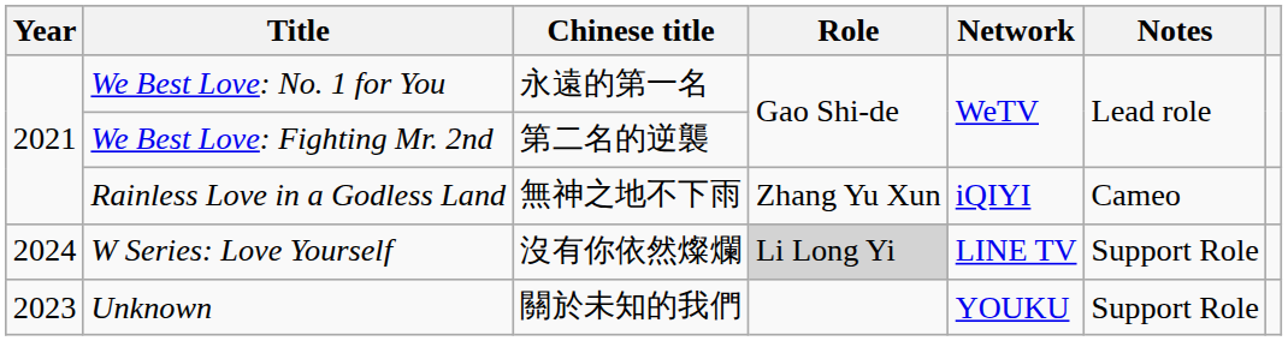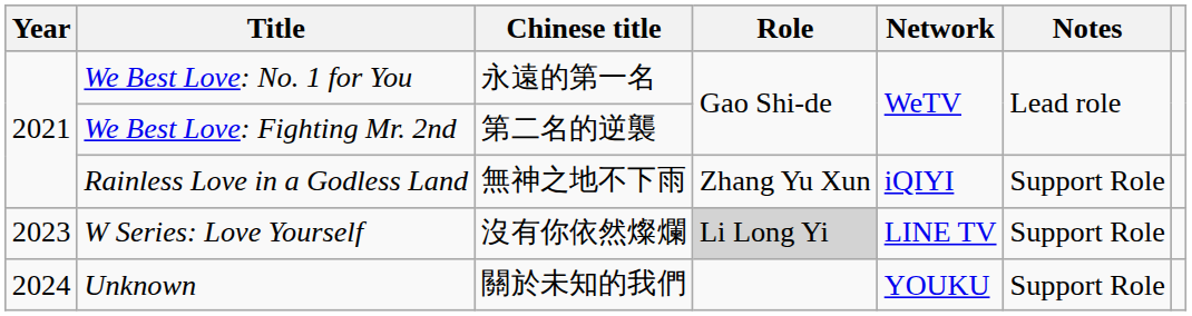 <table class="wikitable sortable plainrowheaders">
 <tr style="background:#ccc; text-align:center;">
 <th scope="col">Year</th>
 <th scope="col">Title</th>
 <th scope="col">Chinese title</th>
 <th scope="col">Role</th>
 <th scope="col">Network</th>
 <th scope="col" class="unsortable">Notes</th>
 <th scope="col" class="unsortable"></th>
 </tr>
 <tr>
 <td rowspan="3" scope="row">2021</td>
 <td><em><a href='#'>We Best Love</a>: No. 1 for You</em></td>
 <td>永遠的第一名</td>
 <td scope=row rowspan=2>Gao Shi-de</td>
 <td scope=row rowspan=2><a href='#'>WeTV</a></td>
 <td scope=row rowspan=2>Lead role</td>
 <td scope=row rowspan=2></td>
 </tr>
 <tr>
 <td><em><a href='#'>We Best Love</a>: Fighting Mr. 2nd</em></td>
 <td>第二名的逆襲</td>
 </tr>
 <tr>
 <td><em>Rainless Love in a Godless Land</em></td>
 <td>無神之地不下雨</td>
 <td>Zhang Yu Xun</td>
 <td><a href='#'>iQIYI</a></td>
-<td>Cameo</td>
+<td>Support Role</td>
 <td></td>
 </tr>
 <tr>
-<td>2024</td>
+<td>2023</td>
 <td><em>W Series: Love Yourself</em></td>
 <td>沒有你依然燦爛</td>
 <td style="background: lightgrey;">Li Long Yi</td>
 <td><a href='#'>LINE TV</a></td>
 <td>Support Role</td>
 <td></td>
 </tr>
 <tr>
-<td>2023</td>
+<td>2024</td>
 <td><em>Unknown</em></td>
 <td>關於未知的我們</td>
 <td></td>
 <td><a href='#'>YOUKU</a></td>
 <td>Support Role</td>
 <td></td>
 </tr>
 </table>
